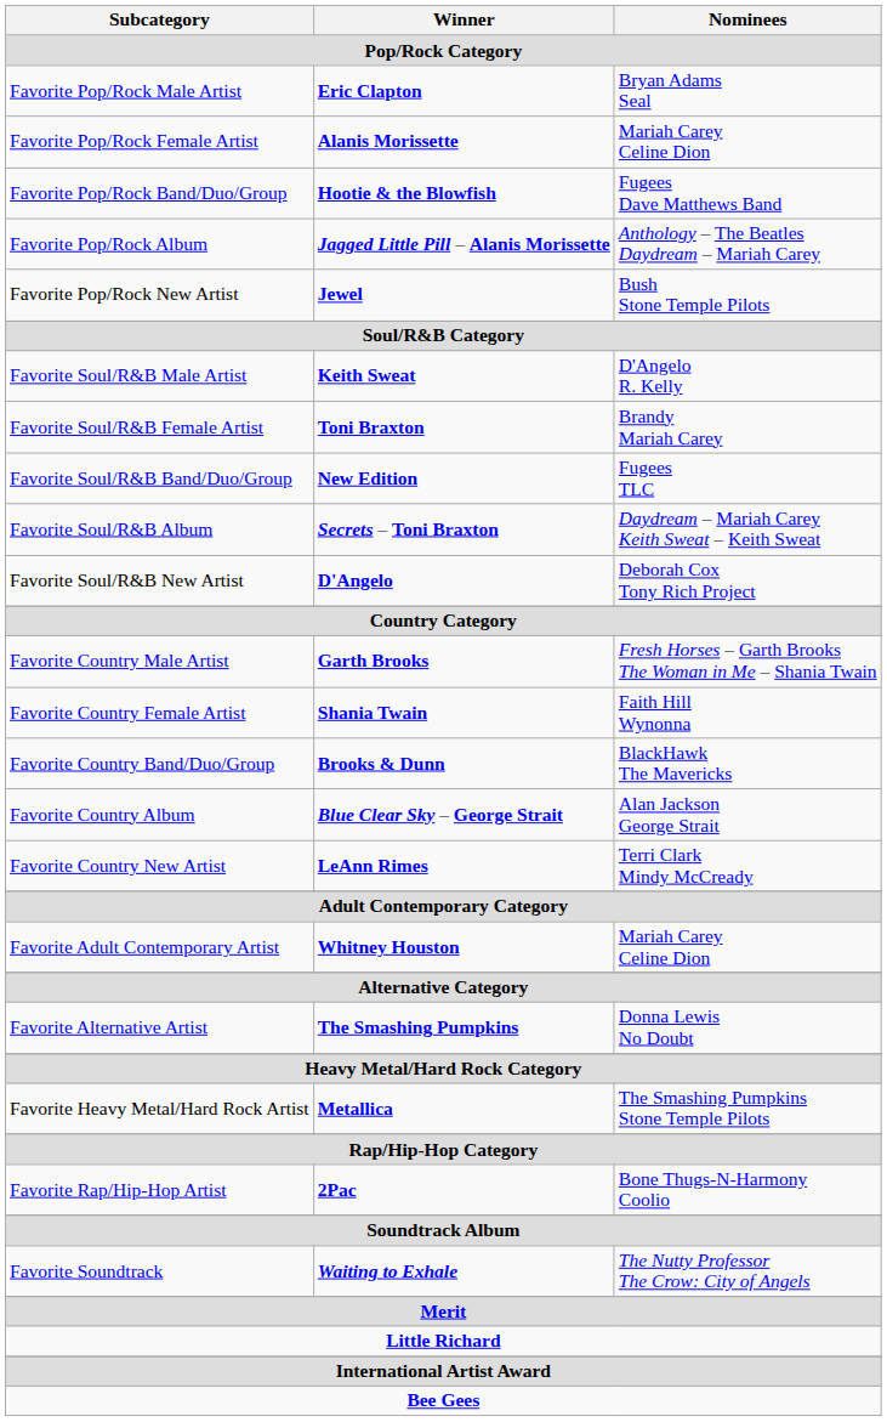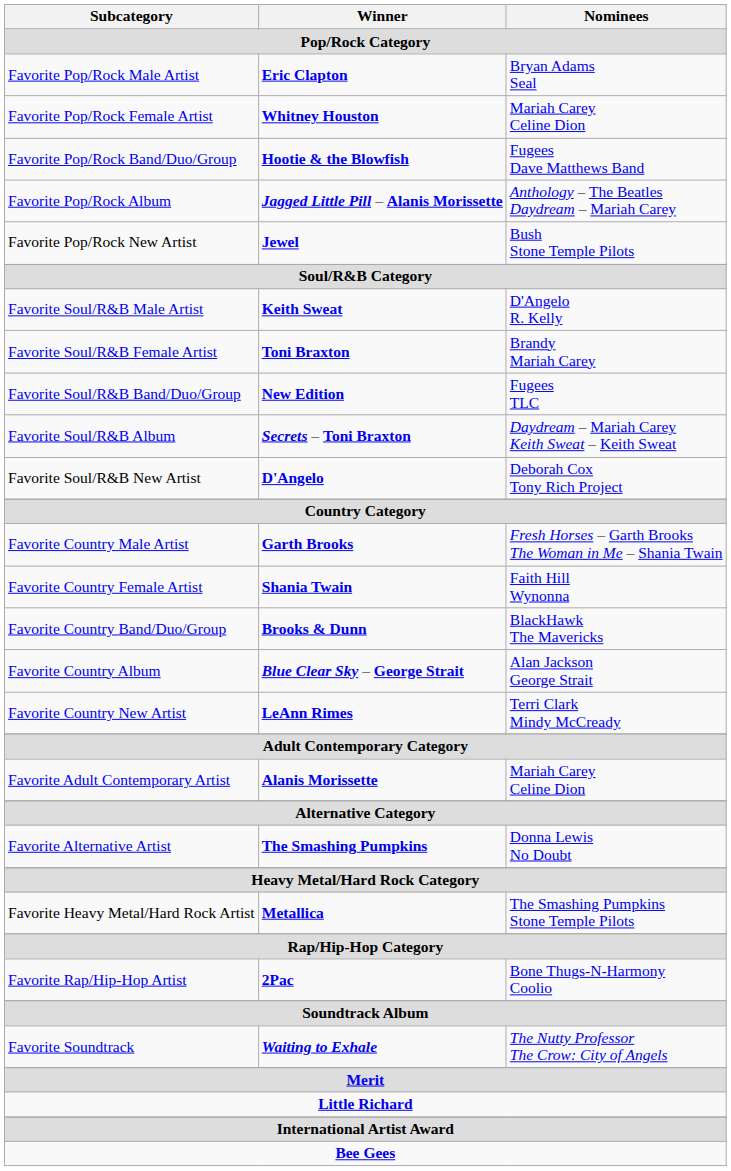 <table class="wikitable">
 <tr>
 <th><strong>Subcategory</strong></th>
 <th><strong>Winner</strong></th>
 <th><strong>Nominees</strong></th>
 </tr>
 <tr bgcolor="#DDDDDD">
 <td colspan=8 align=center><strong>Pop/Rock Category</strong></td>
 </tr>
 <tr>
 <td><a href='#'>Favorite Pop/Rock Male Artist</a></td>
 <td><strong><a href='#'>Eric Clapton</a></strong></td>
 <td><a href='#'>Bryan Adams</a> <br> <a href='#'>Seal</a></td>
 </tr>
 <tr>
 <td><a href='#'>Favorite Pop/Rock Female Artist</a></td>
-<td><strong><a href='#'>Alanis Morissette</a></strong></td>
+<td><strong><a href='#'>Whitney Houston</a></strong></td>
 <td><a href='#'>Mariah Carey</a> <br> <a href='#'>Celine Dion</a></td>
 </tr>
 <tr>
 <td><a href='#'>Favorite Pop/Rock Band/Duo/Group</a></td>
 <td><strong><a href='#'>Hootie & the Blowfish</a></strong></td>
 <td><a href='#'>Fugees</a> <br> <a href='#'>Dave Matthews Band</a></td>
 </tr>
 <tr>
 <td><a href='#'>Favorite Pop/Rock Album</a></td>
 <td><strong><em><a href='#'>Jagged Little Pill</a></em></strong> – <strong><a href='#'>Alanis Morissette</a></strong></td>
 <td><em><a href='#'>Anthology</a></em> – <a href='#'>The Beatles</a> <br> <em><a href='#'>Daydream</a></em> – <a href='#'>Mariah Carey</a></td>
 </tr>
 <tr>
 <td>Favorite Pop/Rock New Artist</td>
 <td><strong><a href='#'>Jewel</a></strong></td>
 <td><a href='#'>Bush</a> <br> <a href='#'>Stone Temple Pilots</a></td>
 </tr>
 <tr>
 </tr>
 <tr bgcolor="#DDDDDD">
 <td colspan=8 align=center><strong>Soul/R&B Category</strong></td>
 </tr>
 <tr>
 <td><a href='#'>Favorite Soul/R&B Male Artist</a></td>
 <td><strong><a href='#'>Keith Sweat</a></strong></td>
 <td><a href='#'>D'Angelo</a> <br> <a href='#'>R. Kelly</a></td>
 </tr>
 <tr>
 <td><a href='#'>Favorite Soul/R&B Female Artist</a></td>
 <td><strong><a href='#'>Toni Braxton</a></strong></td>
 <td><a href='#'>Brandy</a> <br> <a href='#'>Mariah Carey</a></td>
 </tr>
 <tr>
 <td><a href='#'>Favorite Soul/R&B Band/Duo/Group</a></td>
 <td><strong><a href='#'>New Edition</a></strong></td>
 <td><a href='#'>Fugees</a> <br> <a href='#'>TLC</a></td>
 </tr>
 <tr>
 <td><a href='#'>Favorite Soul/R&B Album</a></td>
 <td><strong><em><a href='#'>Secrets</a></em></strong> – <strong><a href='#'>Toni Braxton</a></strong></td>
 <td><em><a href='#'>Daydream</a></em> – <a href='#'>Mariah Carey</a> <br> <em><a href='#'>Keith Sweat</a></em> – <a href='#'>Keith Sweat</a></td>
 </tr>
 <tr>
 <td>Favorite Soul/R&B New Artist</td>
 <td><strong><a href='#'>D'Angelo</a></strong></td>
 <td><a href='#'>Deborah Cox</a> <br> <a href='#'>Tony Rich Project</a></td>
 </tr>
 <tr>
 </tr>
 <tr bgcolor="#DDDDDD">
 <td colspan=8 align=center><strong>Country Category</strong></td>
 </tr>
 <tr>
 <td><a href='#'>Favorite Country Male Artist</a></td>
 <td><strong><a href='#'>Garth Brooks</a></strong></td>
 <td><em><a href='#'>Fresh Horses</a></em> – <a href='#'>Garth Brooks</a> <br> <em><a href='#'>The Woman in Me</a></em> – <a href='#'>Shania Twain</a></td>
 </tr>
 <tr>
 <td><a href='#'>Favorite Country Female Artist</a></td>
 <td><strong><a href='#'>Shania Twain</a></strong></td>
 <td><a href='#'>Faith Hill</a> <br> <a href='#'>Wynonna</a></td>
 </tr>
 <tr>
 <td><a href='#'>Favorite Country Band/Duo/Group</a></td>
 <td><strong><a href='#'>Brooks & Dunn</a></strong></td>
 <td><a href='#'>BlackHawk</a> <br> <a href='#'>The Mavericks</a></td>
 </tr>
 <tr>
 <td><a href='#'>Favorite Country Album</a></td>
 <td><strong><em><a href='#'>Blue Clear Sky</a></em></strong> – <strong><a href='#'>George Strait</a></strong></td>
 <td><a href='#'>Alan Jackson</a> <br> <a href='#'>George Strait</a></td>
 </tr>
 <tr>
 <td><a href='#'>Favorite Country New Artist</a></td>
 <td><strong><a href='#'>LeAnn Rimes</a></strong></td>
 <td><a href='#'>Terri Clark</a> <br> <a href='#'>Mindy McCready</a></td>
 </tr>
 <tr>
 </tr>
 <tr bgcolor="#DDDDDD">
 <td colspan=8 align=center><strong>Adult Contemporary Category</strong></td>
 </tr>
 <tr>
 <td><a href='#'>Favorite Adult Contemporary Artist</a></td>
-<td><strong><a href='#'>Whitney Houston</a></strong></td>
+<td><strong><a href='#'>Alanis Morissette</a></strong></td>
 <td><a href='#'>Mariah Carey</a> <br> <a href='#'>Celine Dion</a></td>
 </tr>
 <tr>
 </tr>
 <tr bgcolor="#DDDDDD">
 <td colspan=8 align=center><strong>Alternative Category</strong></td>
 </tr>
 <tr>
 <td><a href='#'>Favorite Alternative Artist</a></td>
 <td><strong><a href='#'>The Smashing Pumpkins</a></strong></td>
 <td><a href='#'>Donna Lewis</a> <br> <a href='#'>No Doubt</a></td>
 </tr>
 <tr>
 </tr>
 <tr bgcolor="#DDDDDD">
 <td colspan=8 align=center><strong>Heavy Metal/Hard Rock Category</strong></td>
 </tr>
 <tr>
 <td>Favorite Heavy Metal/Hard Rock Artist</td>
 <td><strong><a href='#'>Metallica</a></strong></td>
 <td><a href='#'>The Smashing Pumpkins</a> <br> <a href='#'>Stone Temple Pilots</a></td>
 </tr>
 <tr>
 </tr>
 <tr bgcolor="#DDDDDD">
 <td colspan=8 align=center><strong>Rap/Hip-Hop Category</strong></td>
 </tr>
 <tr>
 <td><a href='#'>Favorite Rap/Hip-Hop Artist</a></td>
 <td><strong><a href='#'>2Pac</a></strong></td>
 <td><a href='#'>Bone Thugs-N-Harmony</a> <br> <a href='#'>Coolio</a></td>
 </tr>
 <tr>
 </tr>
 <tr bgcolor="#DDDDDD">
 <td colspan=8 align=center><strong>Soundtrack Album</strong></td>
 </tr>
 <tr>
 <td><a href='#'>Favorite Soundtrack</a></td>
 <td><strong><em><a href='#'>Waiting to Exhale</a></em></strong></td>
 <td><em><a href='#'>The Nutty Professor</a></em><br><em><a href='#'>The Crow: City of Angels</a></em></td>
 </tr>
 <tr>
 </tr>
 <tr bgcolor="#DDDDDD">
 <td colspan=8 align=center><strong><a href='#'>Merit</a></strong></td>
 </tr>
 <tr>
 <td colspan=8 align=center><strong><a href='#'>Little Richard</a></strong></td>
 </tr>
 <tr>
 </tr>
 <tr bgcolor="#DDDDDD">
 <td colspan=8 align=center><strong>International Artist Award</strong></td>
 </tr>
 <tr>
 <td colspan=8 align=center><strong><a href='#'>Bee Gees</a></strong></td>
 </tr>
 </table>
